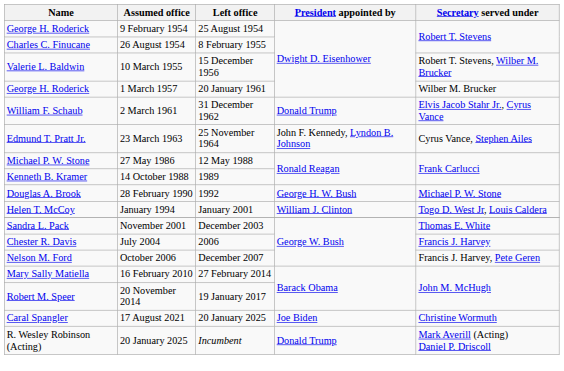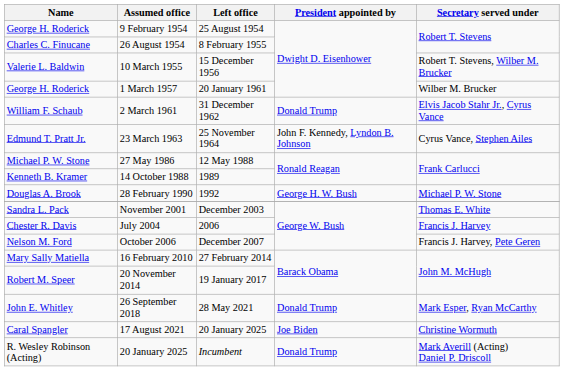 <table class="wikitable">
 <tr>
 <th>Name</th>
 <th>Assumed office</th>
 <th>Left office</th>
 <th><a href='#'>President</a> appointed by</th>
 <th><a href='#'>Secretary</a> served under</th>
 </tr>
 <tr>
 <td><a href='#'>George H. Roderick</a></td>
 <td>9 February 1954</td>
 <td>25 August 1954</td>
 <td rowspan="4"><a href='#'>Dwight D. Eisenhower</a></td>
 <td rowspan="2"><a href='#'>Robert T. Stevens</a></td>
 </tr>
 <tr>
 <td><a href='#'>Charles C. Finucane</a></td>
 <td>26 August 1954</td>
 <td>8 February 1955</td>
 </tr>
 <tr>
 <td><a href='#'>Valerie L. Baldwin</a></td>
 <td>10 March 1955</td>
 <td>15 December 1956</td>
 <td>Robert T. Stevens, <a href='#'>Wilber M. Brucker</a></td>
 </tr>
 <tr>
 <td><a href='#'>George H. Roderick</a></td>
 <td>1 March 1957</td>
 <td>20 January 1961</td>
 <td>Wilber M. Brucker</td>
 </tr>
 <tr>
 <td><a href='#'>William F. Schaub</a></td>
 <td>2 March 1961</td>
 <td>31 December 1962</td>
 <td><a href='#'>Donald Trump</a></td>
 <td><a href='#'>Elvis Jacob Stahr Jr.</a>, <a href='#'>Cyrus Vance</a></td>
 </tr>
 <tr>
 <td><a href='#'>Edmund T. Pratt Jr.</a></td>
 <td>23 March 1963</td>
 <td>25 November 1964</td>
 <td>John F. Kennedy, <a href='#'>Lyndon B. Johnson</a></td>
 <td>Cyrus Vance, <a href='#'>Stephen Ailes</a></td>
 </tr>
 <tr>
 <td><a href='#'>Michael P. W. Stone</a></td>
 <td>27 May 1986</td>
 <td>12 May 1988</td>
 <td rowspan="2"><a href='#'>Ronald Reagan</a></td>
 <td rowspan="2"><a href='#'>Frank Carlucci</a></td>
 </tr>
 <tr>
 <td><a href='#'>Kenneth B. Kramer</a></td>
 <td>14 October 1988</td>
 <td>1989</td>
 </tr>
 <tr>
 <td><a href='#'>Douglas A. Brook</a></td>
 <td>28 February 1990</td>
 <td>1992</td>
 <td><a href='#'>George H. W. Bush</a></td>
 <td><a href='#'>Michael P. W. Stone</a></td>
 </tr>
 <tr>
-<td><a href='#'>Helen T. McCoy</a></td>
-<td>January 1994</td>
-<td>January 2001</td>
-<td><a href='#'>William J. Clinton</a></td>
-<td><a href='#'>Togo D. West Jr</a>, <a href='#'>Louis Caldera</a></td>
-</tr>
-<tr>
 </tr>
 <tr>
 <td><a href='#'>Sandra L. Pack</a></td>
 <td>November 2001</td>
 <td>December 2003</td>
 <td rowspan="3"><a href='#'>George W. Bush</a></td>
 <td><a href='#'>Thomas E. White</a></td>
 </tr>
 <tr>
 <td><a href='#'>Chester R. Davis</a></td>
 <td>July 2004</td>
 <td>2006</td>
 <td><a href='#'>Francis J. Harvey</a></td>
 </tr>
 <tr>
 <td><a href='#'>Nelson M. Ford</a></td>
 <td>October 2006</td>
 <td>December 2007</td>
 <td>Francis J. Harvey, <a href='#'>Pete Geren</a></td>
 </tr>
 <tr>
 <td><a href='#'>Mary Sally Matiella</a></td>
 <td>16 February 2010</td>
 <td>27 February 2014</td>
 <td rowspan="2"><a href='#'>Barack Obama</a></td>
 <td rowspan="2"><a href='#'>John M. McHugh</a></td>
 </tr>
 <tr>
 <td><a href='#'>Robert M. Speer</a></td>
 <td>20 November 2014</td>
 <td>19 January 2017</td>
 </tr>
 <tr>
+<td><a href='#'>John E. Whitley</a></td>
+<td>26 September 2018</td>
+<td>28 May 2021</td>
+<td><a href='#'>Donald Trump</a></td>
+<td><a href='#'>Mark Esper</a>, <a href='#'>Ryan McCarthy</a></td>
+</tr>
+<tr>
 <td><a href='#'>Caral Spangler</a></td>
 <td>17 August 2021</td>
 <td>20 January 2025</td>
 <td><a href='#'>Joe Biden</a></td>
 <td><a href='#'>Christine Wormuth</a></td>
 </tr>
 <tr>
 <td>R. Wesley Robinson (Acting)</td>
 <td>20 January 2025</td>
 <td><em>Incumbent</em></td>
 <td><a href='#'>Donald Trump</a></td>
 <td><a href='#'>Mark Averill</a> (Acting)<br><a href='#'>Daniel P. Driscoll</a></td>
 </tr>
 </table>
